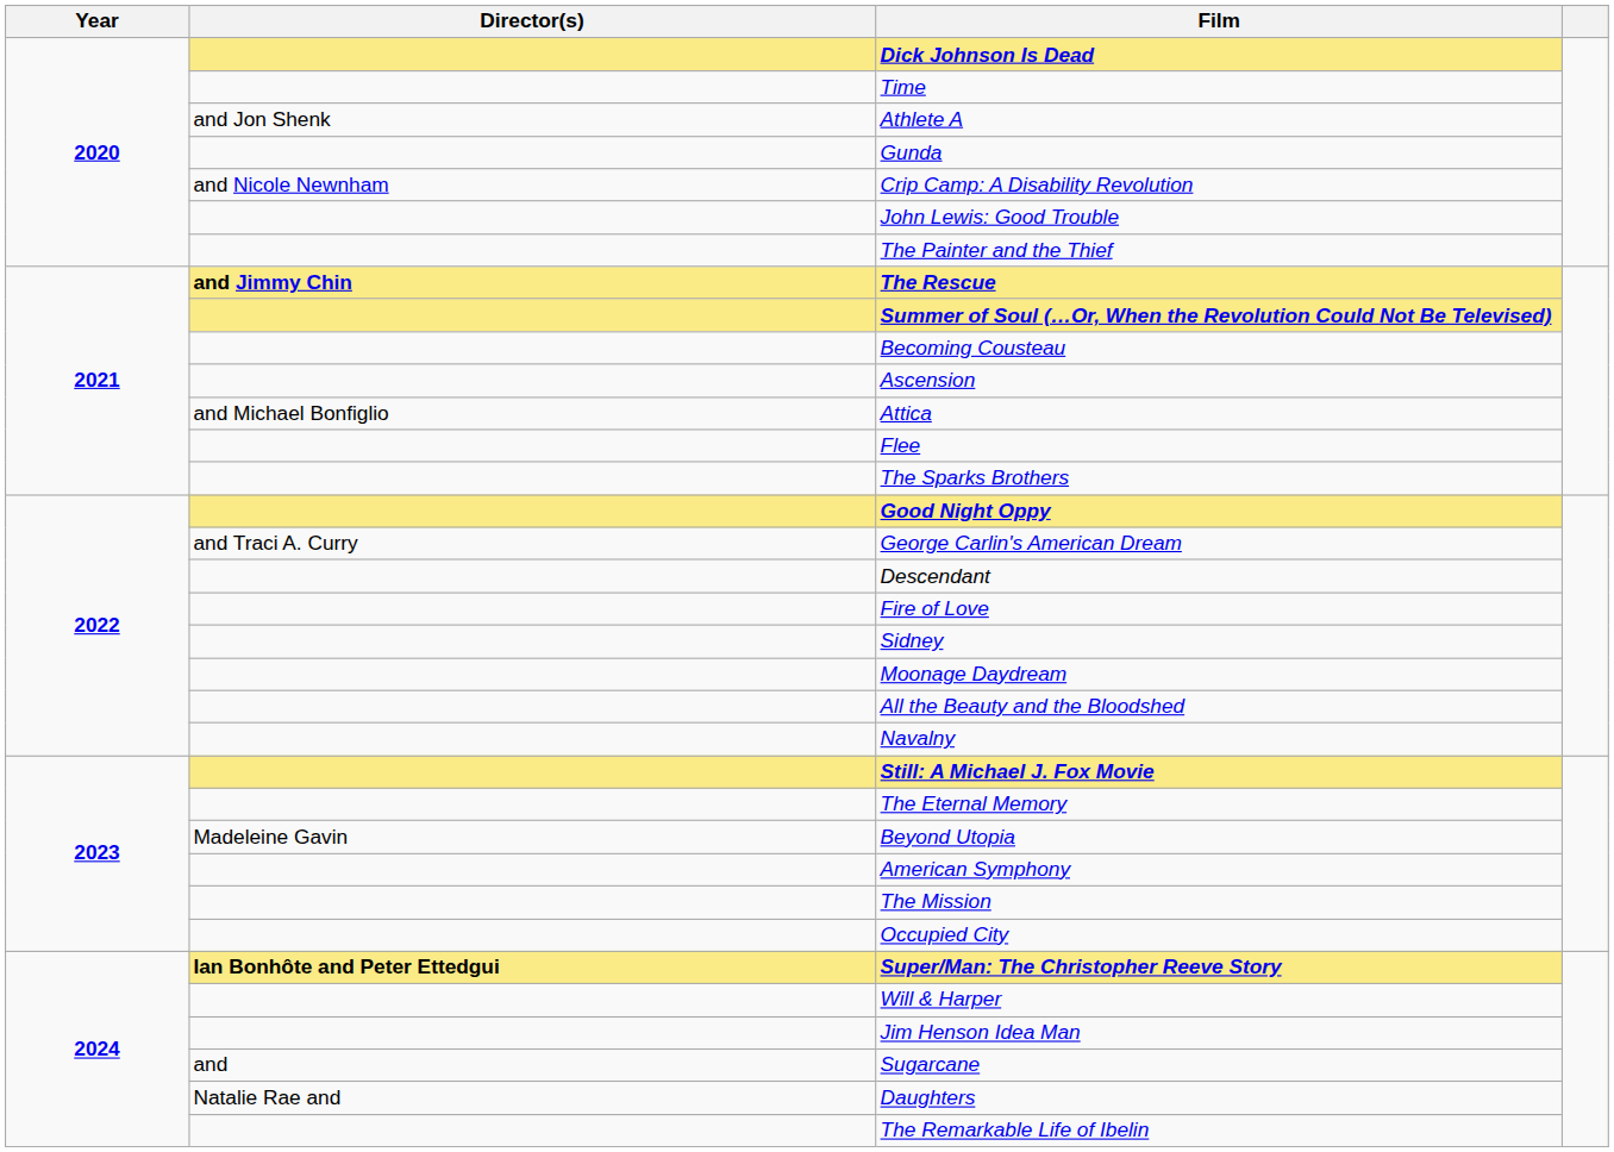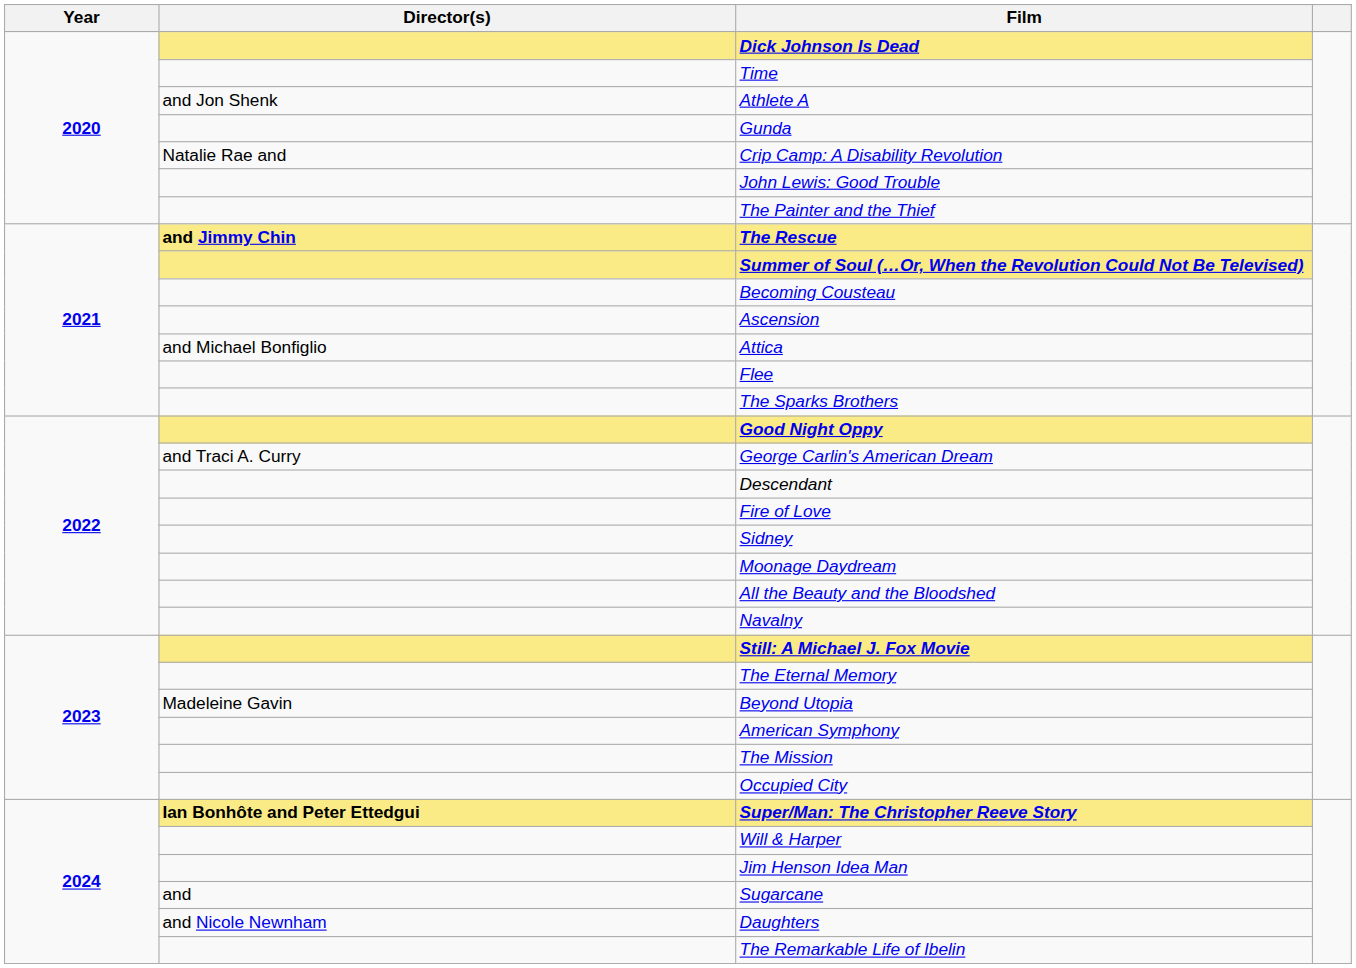 <table class="wikitable sortable">
 <tr>
 <th scope="col" style="width:8%;">Year</th>
 <th scope="col" style="width:30%;">Director(s)</th>
 <th scope="col" style="width:30%;">Film</th>
 <th scope="col" style="width:2%;" class="unsortable"></th>
 </tr>
 <tr>
 <td rowspan="7" style="text-align:center"><strong><a href='#'>2020</a></strong><br></td>
 <td bgcolor="#FAEB86"><strong></strong></td>
 <td bgcolor="#FAEB86"><strong><em><a href='#'>Dick Johnson Is Dead</a></em></strong></td>
 <td rowspan="7" style="text-align:center"></td>
 </tr>
 <tr>
 <td></td>
 <td><em><a href='#'>Time</a></em></td>
 </tr>
 <tr>
 <td> and Jon Shenk</td>
 <td><em><a href='#'>Athlete A</a></em></td>
 </tr>
 <tr>
 <td></td>
 <td><em><a href='#'>Gunda</a></em></td>
 </tr>
 <tr>
-<td> and <a href='#'>Nicole Newnham</a></td>
+<td>Natalie Rae and </td>
 <td><em><a href='#'>Crip Camp: A Disability Revolution</a></em></td>
 </tr>
 <tr>
 <td></td>
 <td><em><a href='#'>John Lewis: Good Trouble</a></em></td>
 </tr>
 <tr>
 <td></td>
 <td><em><a href='#'>The Painter and the Thief</a></em></td>
 </tr>
 <tr>
 <td rowspan="7" style="text-align:center"><strong><a href='#'>2021</a></strong><br></td>
 <td bgcolor="#FAEB86"><strong> and <a href='#'>Jimmy Chin</a></strong></td>
 <td bgcolor="#FAEB86"><strong><em><a href='#'>The Rescue</a></em></strong></td>
 <td rowspan="7" style="text-align:center"></td>
 </tr>
 <tr>
 <td bgcolor="#FAEB86"><strong></strong></td>
 <td bgcolor="#FAEB86"><strong><em><a href='#'>Summer of Soul (…Or, When the Revolution Could Not Be Televised)</a></em></strong></td>
 </tr>
 <tr>
 <td></td>
 <td><em><a href='#'>Becoming Cousteau</a></em></td>
 </tr>
 <tr>
 <td></td>
 <td><em><a href='#'>Ascension</a></em></td>
 </tr>
 <tr>
 <td> and Michael Bonfiglio</td>
 <td><em><a href='#'>Attica</a></em></td>
 </tr>
 <tr>
 <td></td>
 <td><em><a href='#'>Flee</a></em></td>
 </tr>
 <tr>
 <td></td>
 <td><em><a href='#'>The Sparks Brothers</a></em></td>
 </tr>
 <tr>
 <td rowspan="8" style="text-align:center"><strong><a href='#'>2022</a></strong><br></td>
 <td bgcolor="#FAEB86"><strong></strong></td>
 <td bgcolor="#FAEB86"><strong><em><a href='#'>Good Night Oppy</a></em></strong></td>
 <td rowspan="8" style="text-align:center"></td>
 </tr>
 <tr>
 <td> and Traci A. Curry</td>
 <td><em><a href='#'>George Carlin's American Dream</a></em></td>
 </tr>
 <tr>
 <td></td>
 <td><em>Descendant</em></td>
 </tr>
 <tr>
 <td></td>
 <td><em><a href='#'>Fire of Love</a></em></td>
 </tr>
 <tr>
 <td></td>
 <td><em><a href='#'>Sidney</a></em></td>
 </tr>
 <tr>
 <td></td>
 <td><em><a href='#'>Moonage Daydream</a></em></td>
 </tr>
 <tr>
 <td></td>
 <td><em><a href='#'>All the Beauty and the Bloodshed</a></em></td>
 </tr>
 <tr>
 <td></td>
 <td><em><a href='#'>Navalny</a></em></td>
 </tr>
 <tr>
 <td rowspan="6" style="text-align:center"><strong><a href='#'>2023</a></strong><br></td>
 <td bgcolor="#FAEB86"><strong></strong></td>
 <td bgcolor="#FAEB86"><strong><em><a href='#'>Still: A Michael J. Fox Movie</a></em></strong></td>
 <td rowspan="6" style="text-align:center"></td>
 </tr>
 <tr>
 <td></td>
 <td><em><a href='#'>The Eternal Memory</a></em></td>
 </tr>
 <tr>
 <td>Madeleine Gavin</td>
 <td><em><a href='#'>Beyond Utopia</a></em></td>
 </tr>
 <tr>
 <td></td>
 <td><em><a href='#'>American Symphony</a></em></td>
 </tr>
 <tr>
 <td></td>
 <td><em><a href='#'>The Mission</a></em></td>
 </tr>
 <tr>
 <td></td>
 <td><em><a href='#'>Occupied City</a></em></td>
 </tr>
 <tr>
 <td rowspan="6" style="text-align:center"><strong><a href='#'>2024</a></strong><br></td>
 <td bgcolor="#FAEB86"><strong>Ian Bonhôte and Peter Ettedgui</strong></td>
 <td bgcolor="#FAEB86"><strong><em><a href='#'>Super/Man: The Christopher Reeve Story</a></em></strong></td>
 <td rowspan="6" style="text-align:center"></td>
 </tr>
 <tr>
 <td></td>
 <td><em><a href='#'>Will & Harper</a></em></td>
 </tr>
 <tr>
 <td></td>
 <td><em><a href='#'>Jim Henson Idea Man</a></em></td>
 </tr>
 <tr>
 <td> and </td>
 <td><em><a href='#'>Sugarcane</a></em></td>
 </tr>
 <tr>
-<td>Natalie Rae and </td>
+<td> and <a href='#'>Nicole Newnham</a></td>
 <td><em><a href='#'>Daughters</a></em></td>
 </tr>
 <tr>
 <td></td>
 <td><em><a href='#'>The Remarkable Life of Ibelin</a></em></td>
 </tr>
 </table>
